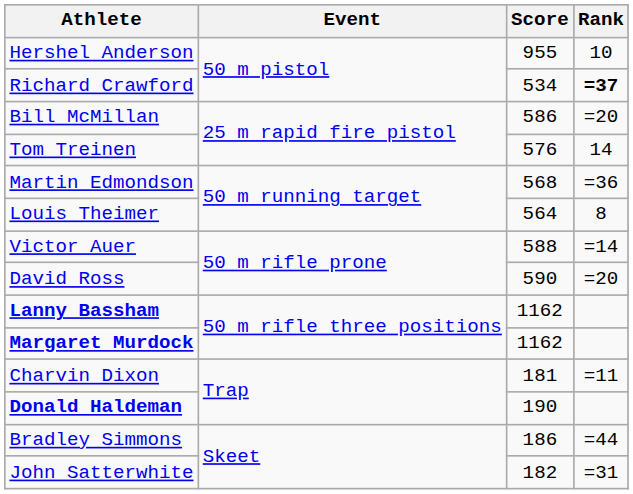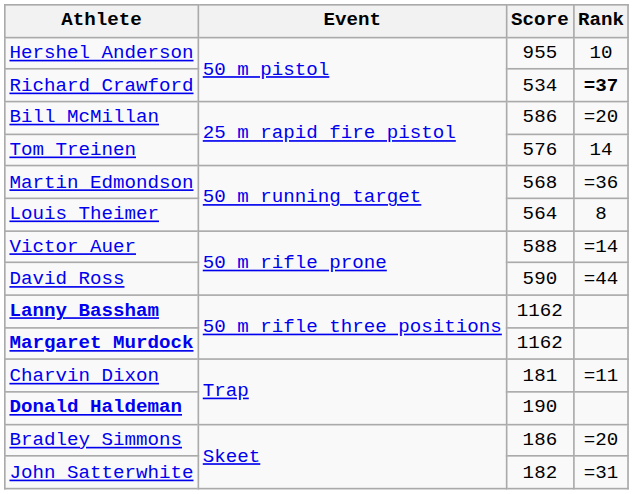 <table class=wikitable style=font-size:90%;text-align:center>
 <tr>
 <th>Athlete</th>
 <th>Event</th>
 <th>Score</th>
 <th>Rank</th>
 </tr>
 <tr>
 <td align=left><a href='#'>Hershel Anderson</a></td>
 <td align=left rowspan=2><a href='#'>50 m pistol</a></td>
 <td>955</td>
 <td>10</td>
 </tr>
 <tr>
 <td align=left><a href='#'>Richard Crawford</a></td>
 <td>534</td>
 <td><strong>=37</strong></td>
 </tr>
 <tr>
 <td align=left><a href='#'>Bill McMillan</a></td>
 <td align=left rowspan=2><a href='#'>25 m rapid fire pistol</a></td>
 <td>586</td>
 <td>=20</td>
 </tr>
 <tr>
 <td align=left><a href='#'>Tom Treinen</a></td>
 <td>576</td>
 <td>14</td>
 </tr>
 <tr>
 <td align=left><a href='#'>Martin Edmondson</a></td>
 <td align=left rowspan=2><a href='#'>50 m running target</a></td>
 <td>568</td>
 <td>=36</td>
 </tr>
 <tr>
 <td align=left><a href='#'>Louis Theimer</a></td>
 <td>564</td>
 <td>8</td>
 </tr>
 <tr>
 <td align=left><a href='#'>Victor Auer</a></td>
 <td align=left rowspan=2><a href='#'>50 m rifle prone</a></td>
 <td>588</td>
 <td>=14</td>
 </tr>
 <tr>
 <td align=left><a href='#'>David Ross</a></td>
 <td>590</td>
-<td>=20</td>
+<td>=44</td>
 </tr>
 <tr>
 <td align=left><strong><a href='#'>Lanny Bassham</a></strong></td>
 <td align=left rowspan=2><a href='#'>50 m rifle three positions</a></td>
 <td>1162</td>
 <td></td>
 </tr>
 <tr>
 <td align=left><strong><a href='#'>Margaret Murdock</a></strong></td>
 <td>1162</td>
 <td></td>
 </tr>
 <tr>
 <td align=left><a href='#'>Charvin Dixon</a></td>
 <td align=left rowspan=2><a href='#'>Trap</a></td>
 <td>181</td>
 <td>=11</td>
 </tr>
 <tr>
 <td align=left><strong><a href='#'>Donald Haldeman</a></strong></td>
 <td>190</td>
 <td></td>
 </tr>
 <tr>
 <td align=left><a href='#'>Bradley Simmons</a></td>
 <td align=left rowspan=2><a href='#'>Skeet</a></td>
 <td>186</td>
-<td>=44</td>
+<td>=20</td>
 </tr>
 <tr>
 <td align=left><a href='#'>John Satterwhite</a></td>
 <td>182</td>
 <td>=31</td>
 </tr>
 </table>
